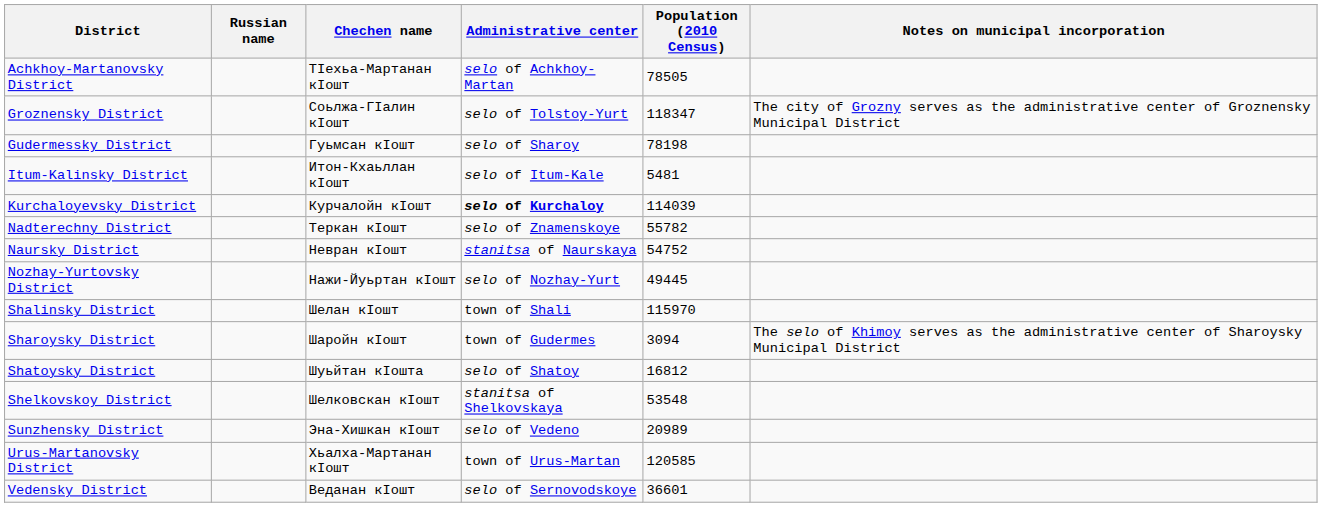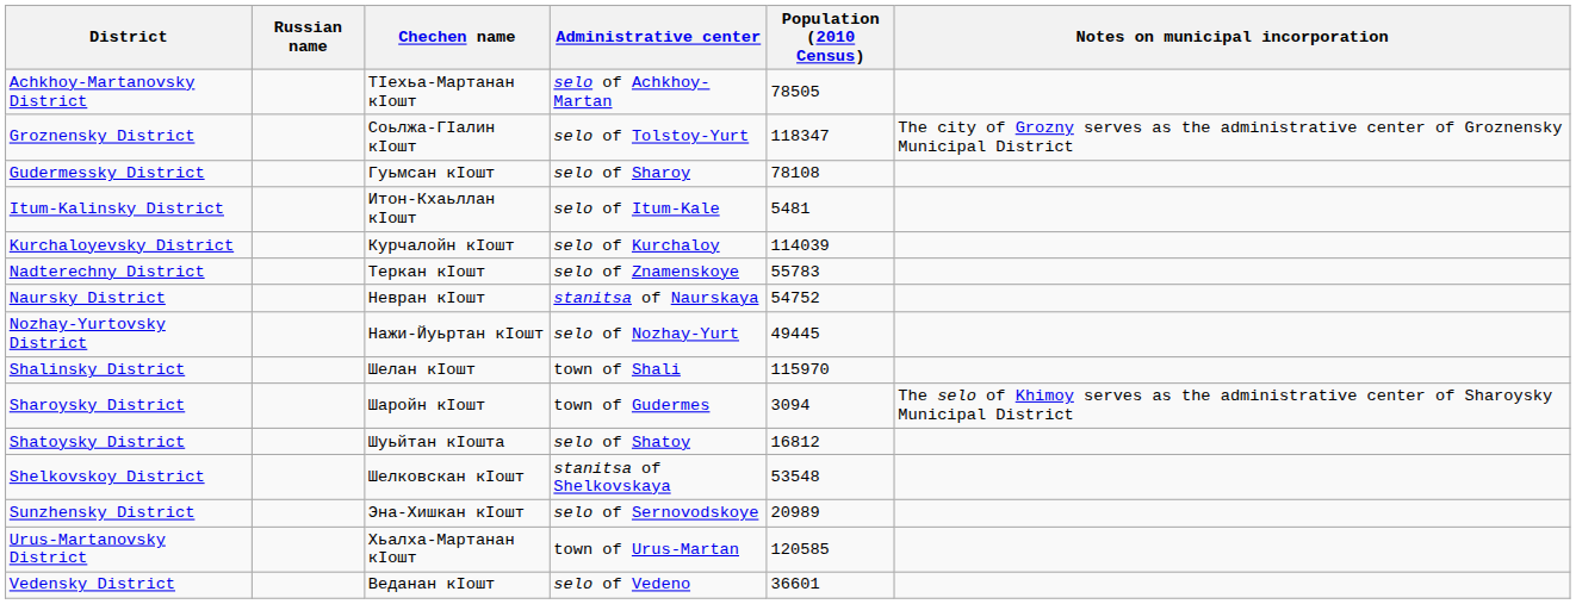 <table class="wikitable sortable">
 <tr>
 <th>District</th>
 <th>Russian name</th>
 <th><a href='#'>Chechen</a> name</th>
 <th><a href='#'>Administrative center</a></th>
 <th>Population<br>(<a href='#'>2010 Census</a>)</th>
 <th class="unsortable">Notes on municipal incorporation</th>
 </tr>
 <tr>
 <td><a href='#'>Achkhoy-Martanovsky District</a></td>
 <td></td>
 <td>ТIехьа-Мартанан кӀошт</td>
 <td><em><a href='#'>selo</a></em> of <a href='#'>Achkhoy-Martan</a></td>
 <td>78505</td>
 <td></td>
 </tr>
 <tr>
 <td><a href='#'>Groznensky District</a></td>
 <td></td>
 <td>Соьлжа-ГӀалин кӀошт</td>
 <td><em>selo</em> of <a href='#'>Tolstoy-Yurt</a></td>
 <td>118347</td>
 <td>The city of <a href='#'>Grozny</a> serves as the administrative center of Groznensky Municipal District</td>
 </tr>
 <tr>
 <td><a href='#'>Gudermessky District</a></td>
 <td></td>
 <td>Гуьмсан кӀошт</td>
 <td><em>selo</em> of <a href='#'>Sharoy</a></td>
-<td>78198</td>
+<td>78108</td>
 <td></td>
 </tr>
 <tr>
 <td><a href='#'>Itum-Kalinsky District</a></td>
 <td></td>
 <td>Итон-Кхаьллан кӀошт</td>
 <td><em>selo</em> of <a href='#'>Itum-Kale</a></td>
 <td>5481</td>
 <td></td>
 </tr>
 <tr>
 <td><a href='#'>Kurchaloyevsky District</a></td>
 <td></td>
 <td>Курчалойн кӀошт</td>
-<td><strong><em>selo</em> of <a href='#'>Kurchaloy</a></strong></td>
+<td><em>selo</em> of <a href='#'>Kurchaloy</a></td>
 <td>114039</td>
 <td></td>
 </tr>
 <tr>
 <td><a href='#'>Nadterechny District</a></td>
 <td></td>
 <td>Теркан кӀошт</td>
 <td><em>selo</em> of <a href='#'>Znamenskoye</a></td>
-<td>55782</td>
+<td>55783</td>
 <td></td>
 </tr>
 <tr>
 <td><a href='#'>Naursky District</a></td>
 <td></td>
 <td>Невран кӀошт</td>
 <td><em><a href='#'>stanitsa</a></em> of <a href='#'>Naurskaya</a></td>
 <td>54752</td>
 <td></td>
 </tr>
 <tr>
 <td><a href='#'>Nozhay-Yurtovsky District</a></td>
 <td></td>
 <td>Нажи-Йуьртан кӀошт</td>
 <td><em>selo</em> of <a href='#'>Nozhay-Yurt</a></td>
 <td>49445</td>
 <td></td>
 </tr>
 <tr>
 <td><a href='#'>Shalinsky District</a></td>
 <td></td>
 <td>Шелан кӀошт</td>
 <td>town of <a href='#'>Shali</a></td>
 <td>115970</td>
 <td></td>
 </tr>
 <tr>
 <td><a href='#'>Sharoysky District</a></td>
 <td></td>
 <td>Шаройн кӀошт</td>
 <td>town of <a href='#'>Gudermes</a></td>
 <td>3094</td>
 <td>The <em>selo</em> of <a href='#'>Khimoy</a> serves as the administrative center of Sharoysky Municipal District</td>
 </tr>
 <tr>
 <td><a href='#'>Shatoysky District</a></td>
 <td></td>
 <td>Шуьйтан кӀошта</td>
 <td><em>selo</em> of <a href='#'>Shatoy</a></td>
 <td>16812</td>
 <td></td>
 </tr>
 <tr>
 <td><a href='#'>Shelkovskoy District</a></td>
 <td></td>
 <td>Шелковскан кӀошт</td>
 <td><em>stanitsa</em> of <a href='#'>Shelkovskaya</a></td>
 <td>53548</td>
 <td></td>
 </tr>
 <tr>
 <td><a href='#'>Sunzhensky District</a></td>
 <td></td>
 <td>Эна-Хишкан кӀошт</td>
-<td><em>selo</em> of <a href='#'>Vedeno</a></td>
+<td><em>selo</em> of <a href='#'>Sernovodskoye</a></td>
 <td>20989</td>
 <td></td>
 </tr>
 <tr>
 <td><a href='#'>Urus-Martanovsky District</a></td>
 <td></td>
 <td>Хьалха-Мартанан кӀошт</td>
 <td>town of <a href='#'>Urus-Martan</a></td>
 <td>120585</td>
 <td></td>
 </tr>
 <tr>
 <td><a href='#'>Vedensky District</a></td>
 <td></td>
 <td>Веданан кӀошт</td>
-<td><em>selo</em> of <a href='#'>Sernovodskoye</a></td>
+<td><em>selo</em> of <a href='#'>Vedeno</a></td>
 <td>36601</td>
 <td></td>
 </tr>
 </table>
